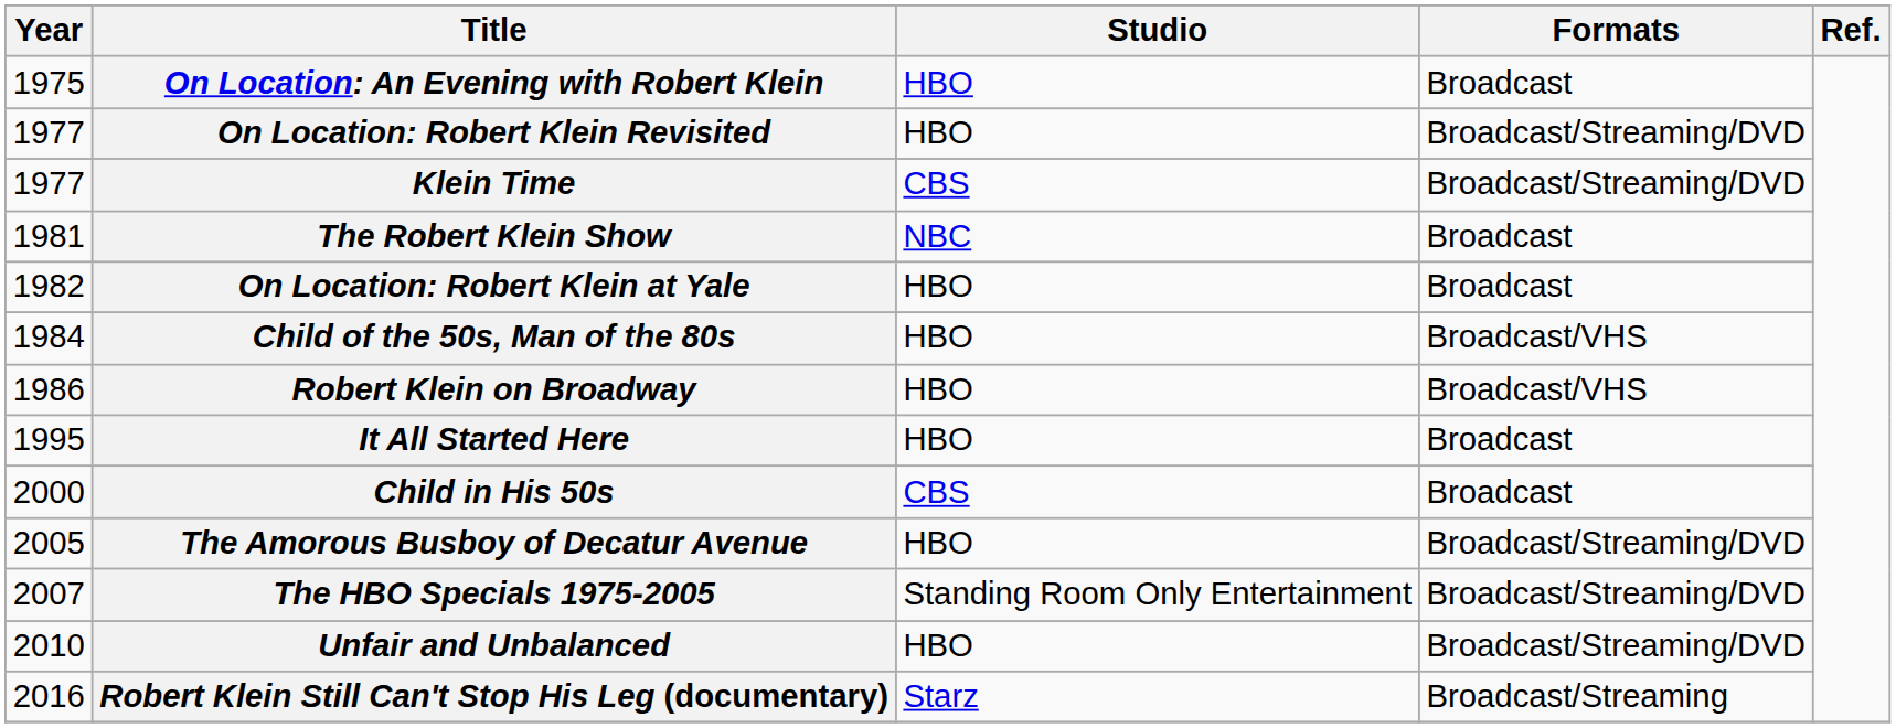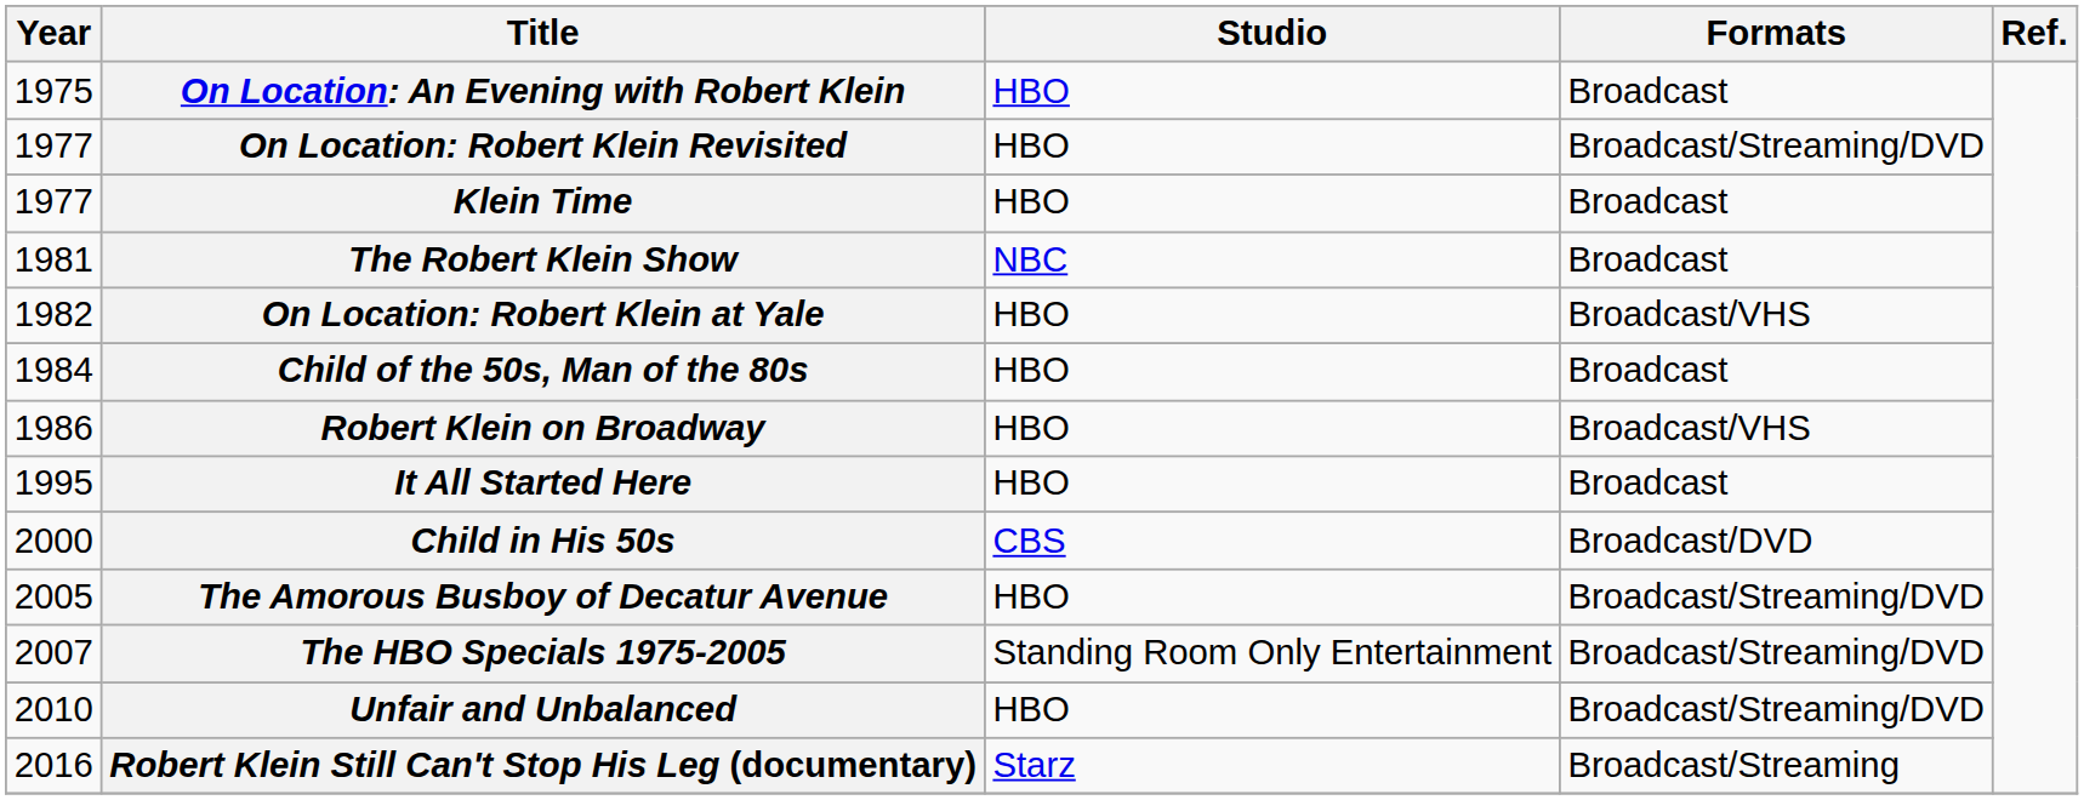 <table class="wikitable plainrowheaders">
 <tr>
 <th scope="col" style="">Year</th>
 <th scope="col" style="">Title</th>
 <th scope="col" style="">Studio</th>
 <th scope="col" style="">Formats</th>
 <th>Ref.</th>
 </tr>
 <tr>
 <td>1975</td>
 <th scope="row"><em><a href='#'>On Location</a>: An Evening with Robert Klein</em></th>
 <td><a href='#'>HBO</a></td>
 <td>Broadcast</td>
 <td rowspan=13></td>
 </tr>
 <tr>
 <td>1977</td>
 <th scope="row"><em>On Location: Robert Klein Revisited</em></th>
 <td>HBO</td>
 <td>Broadcast/Streaming/DVD</td>
 </tr>
 <tr>
 <td>1977</td>
 <th scope="row"><em>Klein Time</em></th>
-<td><a href='#'>CBS</a></td>
-<td>Broadcast/Streaming/DVD</td>
+<td>HBO</td>
+<td>Broadcast</td>
 </tr>
 <tr>
 <td>1981</td>
 <th scope="row"><em>The Robert Klein Show</em></th>
 <td><a href='#'>NBC</a></td>
 <td>Broadcast</td>
 </tr>
 <tr>
 <td>1982</td>
 <th scope="row"><em>On Location: Robert Klein at Yale</em></th>
 <td>HBO</td>
-<td>Broadcast</td>
+<td>Broadcast/VHS</td>
 </tr>
 <tr>
 <td>1984</td>
 <th scope="row"><em>Child of the 50s, Man of the 80s</em></th>
 <td>HBO</td>
-<td>Broadcast/VHS</td>
+<td>Broadcast</td>
 </tr>
 <tr>
 <td>1986</td>
 <th scope="row"><em>Robert Klein on Broadway</em></th>
 <td>HBO</td>
 <td>Broadcast/VHS</td>
 </tr>
 <tr>
 <td>1995</td>
 <th scope="row"><em>It All Started Here</em></th>
 <td>HBO</td>
 <td>Broadcast</td>
 </tr>
 <tr>
 <td>2000</td>
 <th scope="row"><em>Child in His 50s</em></th>
 <td><a href='#'>CBS</a></td>
-<td>Broadcast</td>
+<td>Broadcast/DVD</td>
 </tr>
 <tr>
 <td>2005</td>
 <th scope="row"><em>The Amorous Busboy of Decatur Avenue</em></th>
 <td>HBO</td>
 <td>Broadcast/Streaming/DVD</td>
 </tr>
 <tr>
 <td>2007</td>
 <th scope="row"><em>The HBO Specials 1975-2005</em></th>
 <td>Standing Room Only Entertainment</td>
 <td>Broadcast/Streaming/DVD</td>
 </tr>
 <tr>
 <td>2010</td>
 <th scope="row"><em>Unfair and Unbalanced</em></th>
 <td>HBO</td>
 <td>Broadcast/Streaming/DVD</td>
 </tr>
 <tr>
 <td>2016</td>
 <th scope="row"><em>Robert Klein Still Can't Stop His Leg</em> (documentary)</th>
 <td><a href='#'>Starz</a></td>
 <td>Broadcast/Streaming</td>
 </tr>
 <tr>
 </tr>
 </table>
